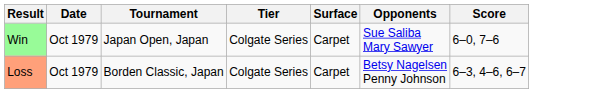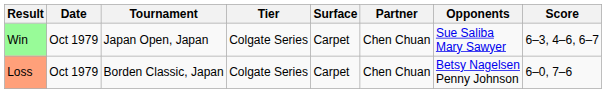 <table class="sortable wikitable">
 <tr>
 <th>Result</th>
 <th>Date</th>
 <th>Tournament</th>
 <th>Tier</th>
 <th>Surface</th>
+<th>Partner</th>
 <th>Opponents</th>
 <th class="unsortable">Score</th>
 </tr>
 <tr>
 <td style="background:#98fb98;">Win</td>
 <td>Oct 1979</td>
 <td>Japan Open, Japan</td>
 <td>Colgate Series</td>
 <td>Carpet</td>
+<td> Chen Chuan</td>
 <td> <a href='#'>Sue Saliba</a><br> <a href='#'>Mary Sawyer</a></td>
-<td>6–0, 7–6</td>
+<td>6–3, 4–6, 6–7</td>
 </tr>
 <tr>
 <td style="background:#FFA07A;">Loss</td>
 <td>Oct 1979</td>
 <td>Borden Classic, Japan</td>
 <td>Colgate Series</td>
 <td>Carpet</td>
+<td> Chen Chuan</td>
 <td> <a href='#'>Betsy Nagelsen</a><br> Penny Johnson</td>
-<td>6–3, 4–6, 6–7</td>
+<td>6–0, 7–6</td>
 </tr>
 </table>
